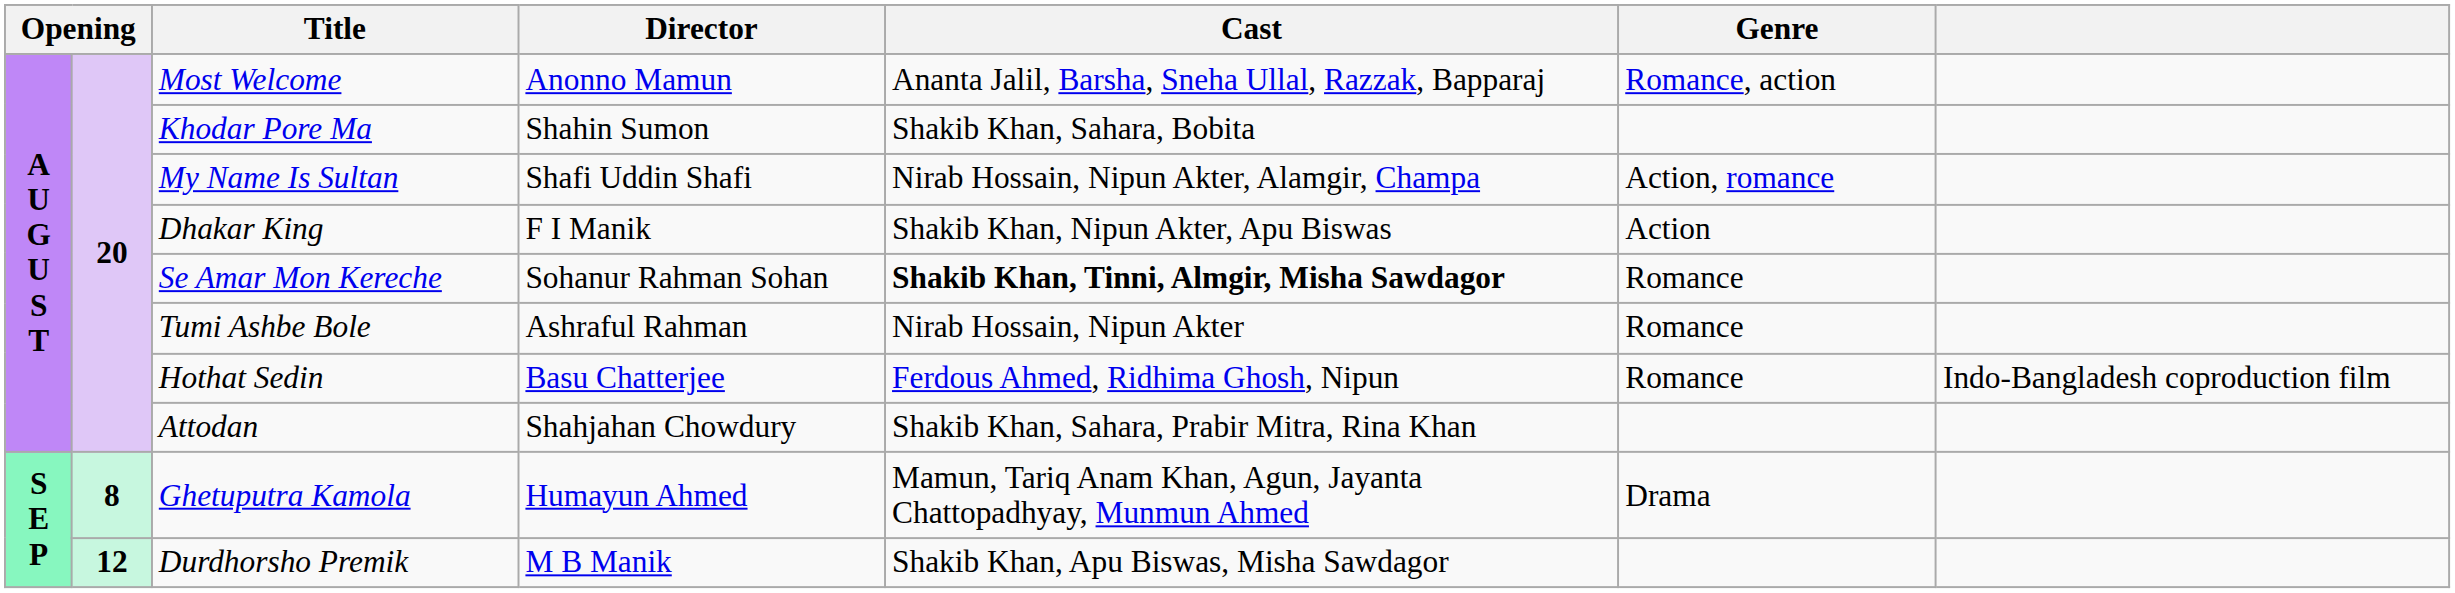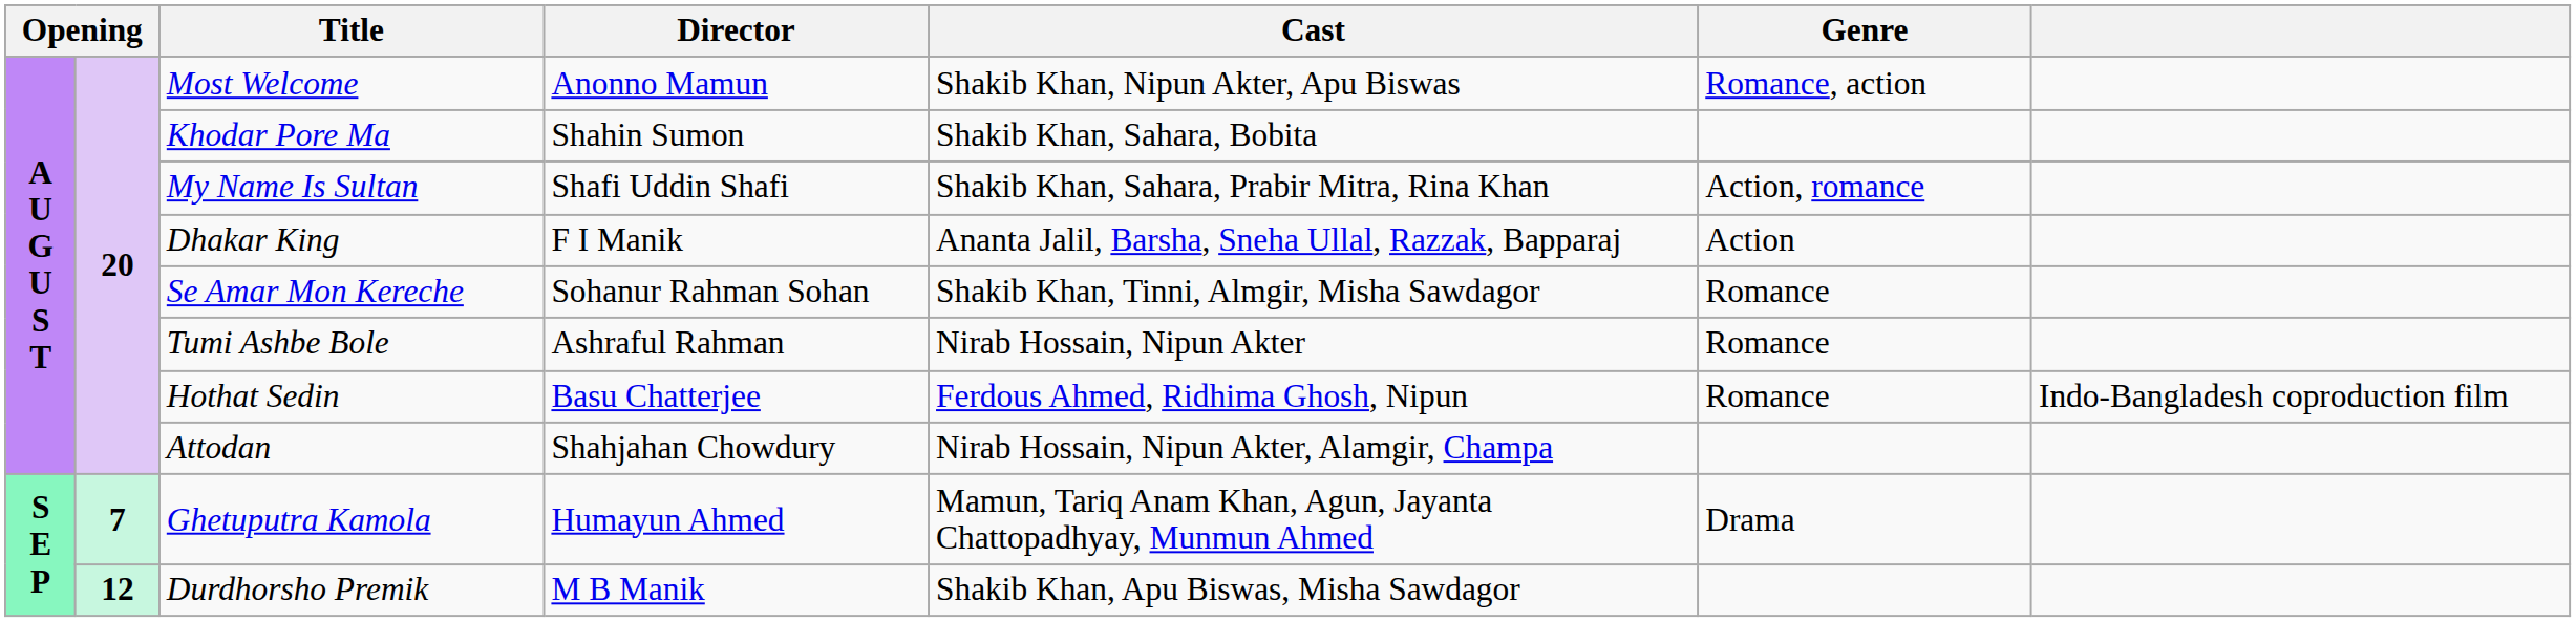 <table class="wikitable sortable">
 <tr>
 <th colspan="2" style="width:6%;">Opening</th>
 <th style="width:15%;">Title</th>
 <th style="width:15%;">Director</th>
 <th style="width:30%;">Cast</th>
 <th style="width:13%;">Genre</th>
 <th></th>
 </tr>
 <tr>
 <th rowspan="8" style="text-align:center; background:#bf87f7">A<br>U<br>G<br>U<br>S<br>T</th>
 <td rowspan="8" style="text-align:center; background:#dfc7f7"><strong>20</strong></td>
 <td><em><a href='#'>Most Welcome</a></em></td>
 <td><a href='#'>Anonno Mamun</a></td>
-<td>Ananta Jalil, <a href='#'>Barsha</a>, <a href='#'>Sneha Ullal</a>, <a href='#'>Razzak</a>, Bapparaj</td>
+<td>Shakib Khan, Nipun Akter, Apu Biswas</td>
 <td><a href='#'>Romance</a>, action</td>
 <td></td>
 </tr>
 <tr>
 <td><em><a href='#'>Khodar Pore Ma</a></em></td>
 <td>Shahin Sumon</td>
 <td>Shakib Khan, Sahara, Bobita</td>
 <td></td>
 <td></td>
 </tr>
 <tr>
 <td><em><a href='#'>My Name Is Sultan</a></em></td>
 <td>Shafi Uddin Shafi</td>
-<td>Nirab Hossain, Nipun Akter, Alamgir, <a href='#'>Champa</a></td>
+<td>Shakib Khan, Sahara, Prabir Mitra, Rina Khan</td>
 <td>Action, <a href='#'>romance</a></td>
 <td></td>
 </tr>
 <tr>
 <td><em>Dhakar King</em></td>
 <td>F I Manik</td>
-<td>Shakib Khan, Nipun Akter, Apu Biswas</td>
+<td>Ananta Jalil, <a href='#'>Barsha</a>, <a href='#'>Sneha Ullal</a>, <a href='#'>Razzak</a>, Bapparaj</td>
 <td>Action</td>
 <td></td>
 </tr>
 <tr>
 <td><em><a href='#'>Se Amar Mon Kereche</a></em></td>
 <td>Sohanur Rahman Sohan</td>
-<td><strong>Shakib Khan, Tinni, Almgir, Misha Sawdagor</strong></td>
+<td>Shakib Khan, Tinni, Almgir, Misha Sawdagor</td>
 <td>Romance</td>
 <td></td>
 </tr>
 <tr>
 <td><em>Tumi Ashbe Bole</em></td>
 <td>Ashraful Rahman</td>
 <td>Nirab Hossain, Nipun Akter</td>
 <td>Romance</td>
 <td></td>
 </tr>
 <tr>
 <td><em>Hothat Sedin</em></td>
 <td><a href='#'>Basu Chatterjee</a></td>
 <td><a href='#'>Ferdous Ahmed</a>, <a href='#'>Ridhima Ghosh</a>, Nipun</td>
 <td>Romance</td>
 <td>Indo-Bangladesh coproduction film</td>
 </tr>
 <tr>
 <td><em>Attodan</em></td>
 <td>Shahjahan Chowdury</td>
-<td>Shakib Khan, Sahara, Prabir Mitra, Rina Khan</td>
+<td>Nirab Hossain, Nipun Akter, Alamgir, <a href='#'>Champa</a></td>
 <td></td>
 <td></td>
 </tr>
 <tr>
 <th rowspan="2" style="text-align:center; background:#87f7bf">S<br>E<br>P<br></th>
-<td rowspan="1" style="text-align:center; background:#c7f7df"><strong>8</strong></td>
+<td rowspan="1" style="text-align:center; background:#c7f7df"><strong>7</strong></td>
 <td><em><a href='#'>Ghetuputra Kamola</a></em></td>
 <td><a href='#'>Humayun Ahmed</a></td>
 <td>Mamun, Tariq Anam Khan, Agun, Jayanta Chattopadhyay, <a href='#'>Munmun Ahmed</a></td>
 <td>Drama</td>
 <td></td>
 </tr>
 <tr>
 <td rowspan="1" style="text-align:center; background:#c7f7df"><strong>12</strong></td>
 <td><em>Durdhorsho Premik</em></td>
 <td><a href='#'>M B Manik</a></td>
 <td>Shakib Khan, Apu Biswas, Misha Sawdagor</td>
 <td></td>
 <td></td>
 </tr>
 </table>
